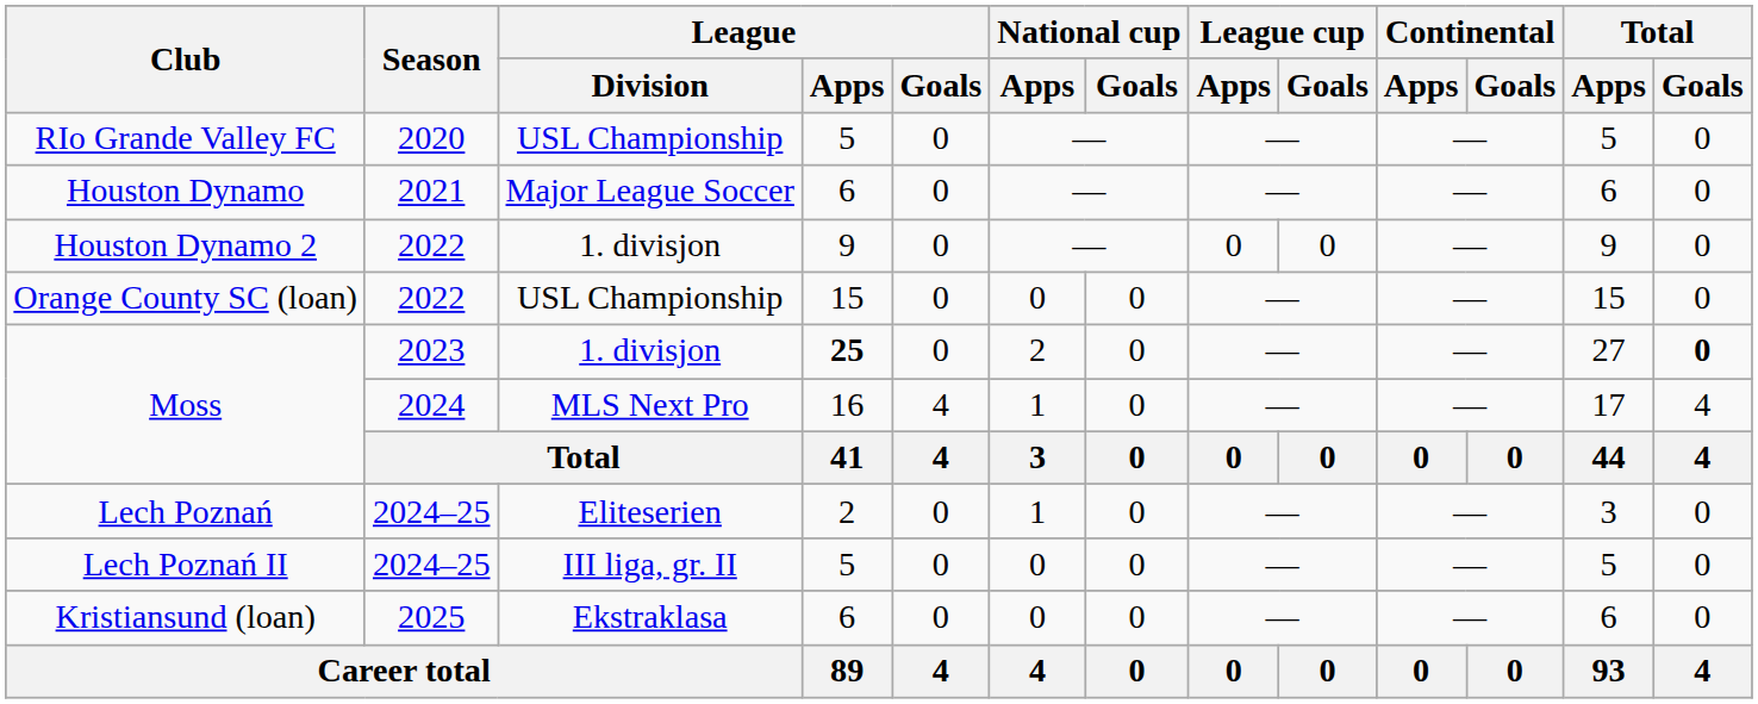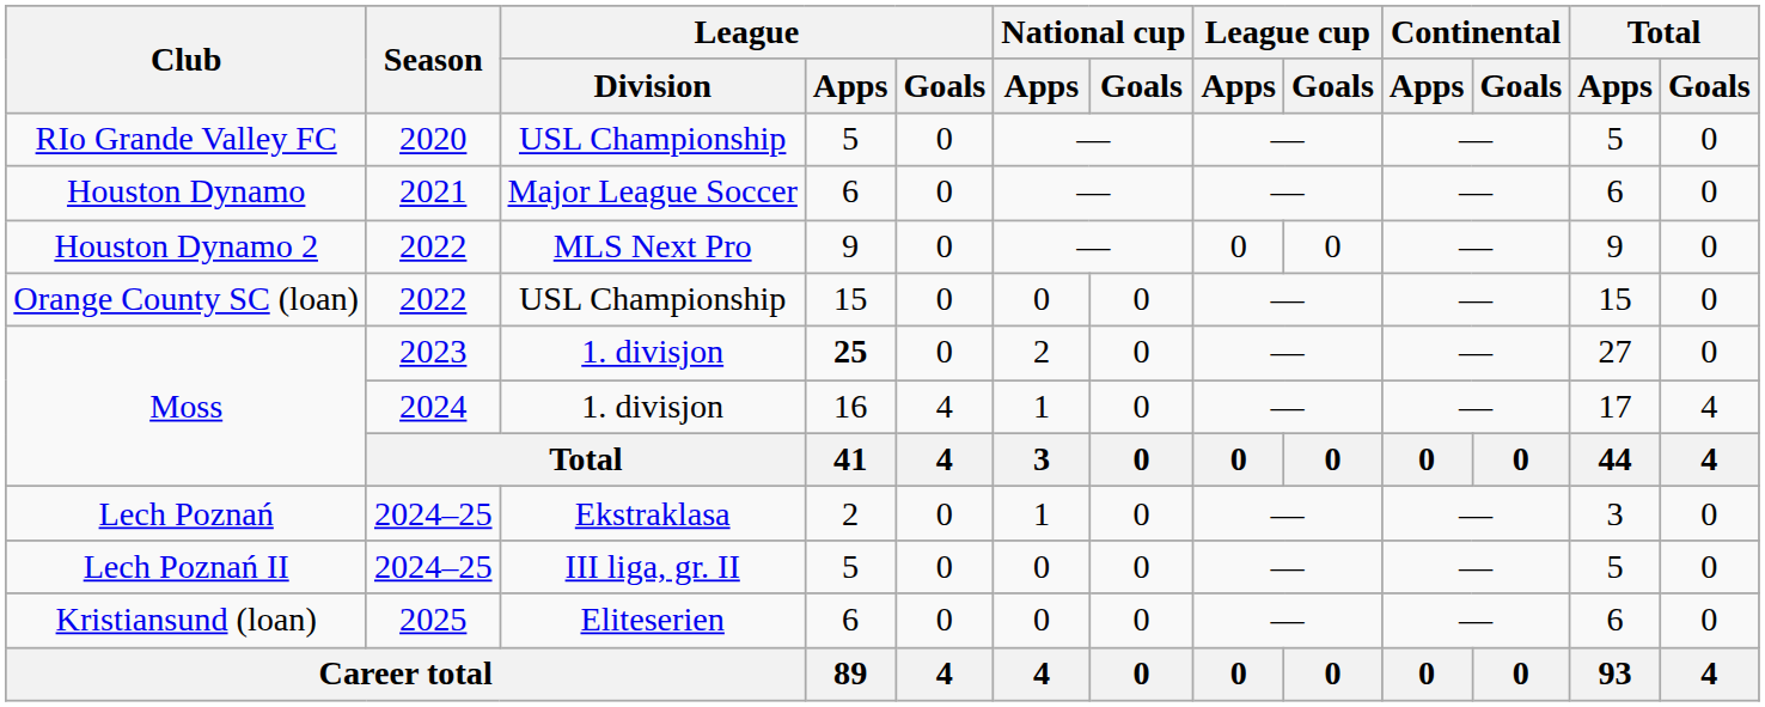 <table class="wikitable" style="text-align:center">
 <tr>
 <th rowspan="2">Club</th>
 <th rowspan="2">Season</th>
 <th colspan="3">League</th>
 <th colspan="2">National cup</th>
 <th colspan="2">League cup</th>
 <th colspan="2">Continental</th>
 <th colspan="2">Total</th>
 </tr>
 <tr>
 <th>Division</th>
 <th>Apps</th>
 <th>Goals</th>
 <th>Apps</th>
 <th>Goals</th>
 <th>Apps</th>
 <th>Goals</th>
 <th>Apps</th>
 <th>Goals</th>
 <th>Apps</th>
 <th>Goals</th>
 </tr>
 <tr>
 <td><a href='#'>RIo Grande Valley FC</a></td>
 <td><a href='#'>2020</a></td>
 <td><a href='#'>USL Championship</a></td>
 <td>5</td>
 <td>0</td>
 <td colspan="2">—</td>
 <td colspan="2">—</td>
 <td colspan="2">—</td>
 <td>5</td>
 <td>0</td>
 </tr>
 <tr>
 <td><a href='#'>Houston Dynamo</a></td>
 <td><a href='#'>2021</a></td>
 <td><a href='#'>Major League Soccer</a></td>
 <td>6</td>
 <td>0</td>
 <td colspan="2">—</td>
 <td colspan="2">—</td>
 <td colspan="2">—</td>
 <td>6</td>
 <td>0</td>
 </tr>
 <tr>
 <td><a href='#'>Houston Dynamo 2</a></td>
 <td><a href='#'>2022</a></td>
-<td>1. divisjon</td>
+<td><a href='#'>MLS Next Pro</a></td>
 <td>9</td>
 <td>0</td>
 <td colspan="2">—</td>
 <td>0</td>
 <td>0</td>
 <td colspan="2">—</td>
 <td>9</td>
 <td>0</td>
 </tr>
 <tr>
 <td><a href='#'>Orange County SC</a> (loan)</td>
 <td><a href='#'>2022</a></td>
 <td>USL Championship</td>
 <td>15</td>
 <td>0</td>
 <td>0</td>
 <td>0</td>
 <td colspan="2">—</td>
 <td colspan="2">—</td>
 <td>15</td>
 <td>0</td>
 </tr>
 <tr>
 <td rowspan="3"><a href='#'>Moss</a></td>
 <td><a href='#'>2023</a></td>
 <td><a href='#'>1. divisjon</a></td>
 <td><strong>25</strong></td>
 <td>0</td>
 <td>2</td>
 <td>0</td>
 <td colspan="2">—</td>
 <td colspan="2">—</td>
 <td>27</td>
-<td><strong>0</strong></td>
+<td>0</td>
 </tr>
 <tr>
 <td><a href='#'>2024</a></td>
-<td><a href='#'>MLS Next Pro</a></td>
+<td>1. divisjon</td>
 <td>16</td>
 <td>4</td>
 <td>1</td>
 <td>0</td>
 <td colspan="2">—</td>
 <td colspan="2">—</td>
 <td>17</td>
 <td>4</td>
 </tr>
 <tr>
 <th colspan="2">Total</th>
 <th>41</th>
 <th>4</th>
 <th>3</th>
 <th>0</th>
 <th>0</th>
 <th>0</th>
 <th>0</th>
 <th>0</th>
 <th>44</th>
 <th>4</th>
 </tr>
 <tr>
 <td><a href='#'>Lech Poznań</a></td>
 <td><a href='#'>2024–25</a></td>
-<td><a href='#'>Eliteserien</a></td>
+<td><a href='#'>Ekstraklasa</a></td>
 <td>2</td>
 <td>0</td>
 <td>1</td>
 <td>0</td>
 <td colspan="2">—</td>
 <td colspan="2">—</td>
 <td>3</td>
 <td>0</td>
 </tr>
 <tr>
 <td><a href='#'>Lech Poznań II</a></td>
 <td><a href='#'>2024–25</a></td>
 <td><a href='#'>III liga, gr. II</a></td>
 <td>5</td>
 <td>0</td>
 <td>0</td>
 <td>0</td>
 <td colspan="2">—</td>
 <td colspan="2">—</td>
 <td>5</td>
 <td>0</td>
 </tr>
 <tr>
 <td><a href='#'>Kristiansund</a> (loan)</td>
 <td><a href='#'>2025</a></td>
-<td><a href='#'>Ekstraklasa</a></td>
+<td><a href='#'>Eliteserien</a></td>
 <td>6</td>
 <td>0</td>
 <td>0</td>
 <td>0</td>
 <td colspan="2">—</td>
 <td colspan="2">—</td>
 <td>6</td>
 <td>0</td>
 </tr>
 <tr>
 <th colspan="3">Career total</th>
 <th>89</th>
 <th>4</th>
 <th>4</th>
 <th>0</th>
 <th>0</th>
 <th>0</th>
 <th>0</th>
 <th>0</th>
 <th>93</th>
 <th>4</th>
 </tr>
 </table>
